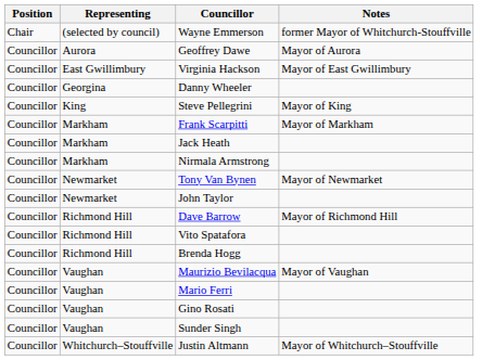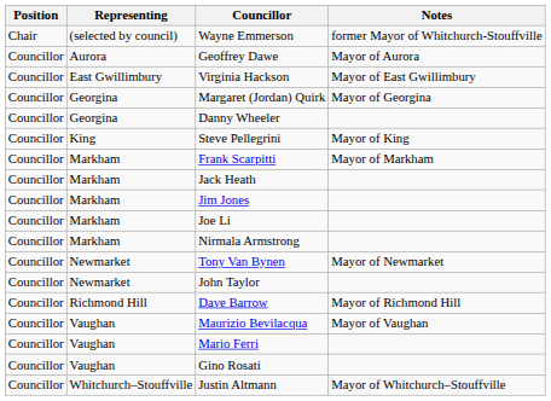 <table class="wikitable">
 <tr>
 <th>Position</th>
 <th>Representing</th>
 <th>Councillor</th>
 <th>Notes</th>
 </tr>
 <tr>
 <td>Chair</td>
 <td>(selected by council)</td>
 <td>Wayne Emmerson</td>
 <td>former Mayor of Whitchurch-Stouffville</td>
 </tr>
 <tr>
 <td>Councillor</td>
 <td>Aurora</td>
 <td>Geoffrey Dawe</td>
 <td>Mayor of Aurora</td>
 </tr>
 <tr>
 <td>Councillor</td>
 <td>East Gwillimbury</td>
 <td>Virginia Hackson</td>
 <td>Mayor of East Gwillimbury</td>
 </tr>
 <tr>
 <td>Councillor</td>
 <td>Georgina</td>
+<td>Margaret (Jordan) Quirk</td>
+<td>Mayor of Georgina</td>
+</tr>
+<tr>
+<td>Councillor</td>
+<td>Georgina</td>
 <td>Danny Wheeler</td>
 <td></td>
 </tr>
 <tr>
 <td>Councillor</td>
 <td>King</td>
 <td>Steve Pellegrini</td>
 <td>Mayor of King</td>
 </tr>
 <tr>
 <td>Councillor</td>
 <td>Markham</td>
 <td><a href='#'>Frank Scarpitti</a></td>
 <td>Mayor of Markham</td>
 </tr>
 <tr>
 <td>Councillor</td>
 <td>Markham</td>
 <td>Jack Heath</td>
+<td></td>
+</tr>
+<tr>
+<td>Councillor</td>
+<td>Markham</td>
+<td><a href='#'>Jim Jones</a></td>
+<td></td>
+</tr>
+<tr>
+<td>Councillor</td>
+<td>Markham</td>
+<td>Joe Li</td>
 <td></td>
 </tr>
 <tr>
 <td>Councillor</td>
 <td>Markham</td>
 <td>Nirmala Armstrong</td>
 <td></td>
 </tr>
 <tr>
 <td>Councillor</td>
 <td>Newmarket</td>
 <td><a href='#'>Tony Van Bynen</a></td>
 <td>Mayor of Newmarket</td>
 </tr>
 <tr>
 <td>Councillor</td>
 <td>Newmarket</td>
 <td>John Taylor</td>
 <td></td>
 </tr>
 <tr>
 <td>Councillor</td>
 <td>Richmond Hill</td>
 <td><a href='#'>Dave Barrow</a></td>
 <td>Mayor of Richmond Hill</td>
 </tr>
 <tr>
 <td>Councillor</td>
-<td>Richmond Hill</td>
-<td>Vito Spatafora</td>
-<td></td>
-</tr>
-<tr>
-<td>Councillor</td>
-<td>Richmond Hill</td>
-<td>Brenda Hogg</td>
-<td></td>
-</tr>
-<tr>
-<td>Councillor</td>
 <td>Vaughan</td>
 <td><a href='#'>Maurizio Bevilacqua</a></td>
 <td>Mayor of Vaughan</td>
 </tr>
 <tr>
 <td>Councillor</td>
 <td>Vaughan</td>
 <td><a href='#'>Mario Ferri</a></td>
 <td></td>
 </tr>
 <tr>
 <td>Councillor</td>
 <td>Vaughan</td>
 <td>Gino Rosati</td>
 <td></td>
 </tr>
 <tr>
 <td>Councillor</td>
-<td>Vaughan</td>
-<td>Sunder Singh</td>
-<td></td>
-</tr>
-<tr>
-<td>Councillor</td>
 <td>Whitchurch–Stouffville</td>
 <td>Justin Altmann</td>
 <td>Mayor of Whitchurch–Stouffville</td>
 </tr>
 </table>
